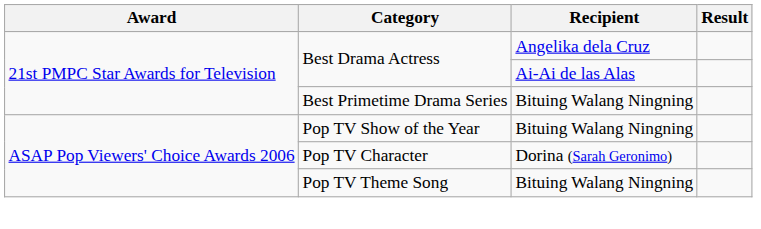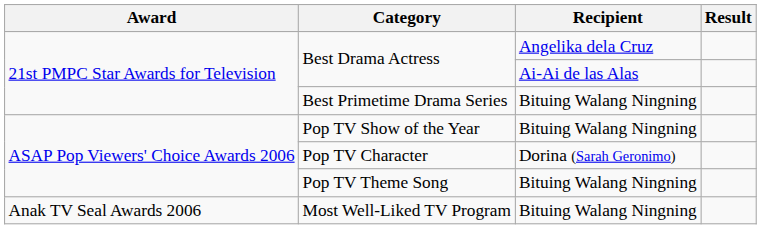 <table class="wikitable">
 <tr>
 <th>Award</th>
 <th>Category</th>
 <th>Recipient</th>
 <th>Result</th>
 </tr>
 <tr>
 <td rowspan="3"><a href='#'>21st PMPC Star Awards for Television</a></td>
 <td rowspan="2">Best Drama Actress</td>
 <td><a href='#'>Angelika dela Cruz</a></td>
 <td></td>
 </tr>
 <tr>
 <td><a href='#'>Ai-Ai de las Alas</a></td>
 <td></td>
 </tr>
 <tr>
 <td>Best Primetime Drama Series</td>
 <td>Bituing Walang Ningning</td>
 <td></td>
 </tr>
 <tr>
 <td rowspan=3><a href='#'>ASAP Pop Viewers' Choice Awards 2006</a></td>
 <td>Pop TV Show of the Year</td>
 <td>Bituing Walang Ningning</td>
 <td></td>
 </tr>
 <tr>
 <td>Pop TV Character</td>
 <td>Dorina <small>(<a href='#'>Sarah Geronimo</a>)</small></td>
 <td></td>
 </tr>
 <tr>
 <td>Pop TV Theme Song</td>
 <td>Bituing Walang Ningning</td>
 <td></td>
 </tr>
+<tr>
+<td>Anak TV Seal Awards 2006</td>
+<td>Most Well-Liked TV Program</td>
+<td>Bituing Walang Ningning</td>
+<td></td>
+</tr>
 </table>
